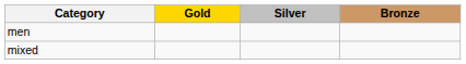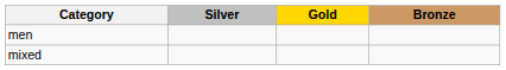 <table class=wikitable  width=50%>
 <tr>
 <th>Category</th>
+<th style="background: silver">Silver</th>
 <th style="background: gold">Gold</th>
-<th style="background: silver">Silver</th>
 <th style="background: #cc9966">Bronze</th>
 </tr>
 <tr>
 <td>men</td>
 <td><br></td>
 <td><br></td>
 <td><br></td>
 </tr>
 <tr>
 <td>mixed</td>
 <td><br></td>
 <td><br></td>
 <td><br></td>
 </tr>
 </table>
